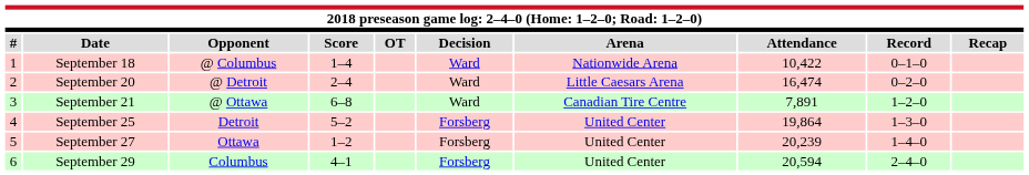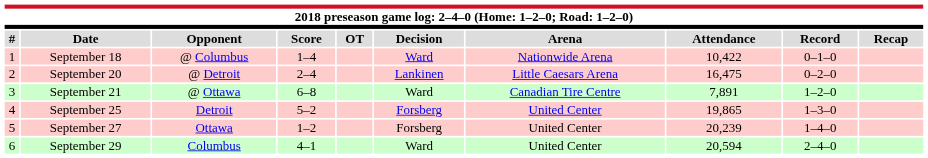 <table class="toccolours collapsible collapsed" style="width:90%; clear:both; margin:1.5em auto; text-align:center;">
 <tr>
 <th colspan=10 style="background:#FFFFFF; border-top:#CE1126 5px solid; border-bottom:#000000 5px solid;">2018 preseason game log: 2–4–0 (Home: 1–2–0; Road: 1–2–0)</th>
 </tr>
 <tr style="background:#ddd;">
 <th>#</th>
 <th>Date</th>
 <th>Opponent</th>
 <th>Score</th>
 <th>OT</th>
 <th>Decision</th>
 <th>Arena</th>
 <th>Attendance</th>
 <th>Record</th>
 <th>Recap</th>
 </tr>
 <tr style="background:#fcc;">
 <td>1</td>
 <td>September 18</td>
 <td>@ <a href='#'>Columbus</a></td>
 <td>1–4</td>
 <td></td>
 <td><a href='#'>Ward</a></td>
 <td><a href='#'>Nationwide Arena</a></td>
 <td>10,422</td>
 <td>0–1–0</td>
 <td></td>
 </tr>
 <tr style="background:#fcc;">
 <td>2</td>
 <td>September 20</td>
 <td>@ <a href='#'>Detroit</a></td>
 <td>2–4</td>
 <td></td>
-<td>Ward</td>
+<td><a href='#'>Lankinen</a></td>
 <td><a href='#'>Little Caesars Arena</a></td>
-<td>16,474</td>
+<td>16,475</td>
 <td>0–2–0</td>
 <td></td>
 </tr>
 <tr style="background:#cfc;">
 <td>3</td>
 <td>September 21</td>
 <td>@ <a href='#'>Ottawa</a></td>
 <td>6–8</td>
 <td></td>
 <td>Ward</td>
 <td><a href='#'>Canadian Tire Centre</a></td>
 <td>7,891</td>
 <td>1–2–0</td>
 <td></td>
 </tr>
 <tr style="background:#fcc;">
 <td>4</td>
 <td>September 25</td>
 <td><a href='#'>Detroit</a></td>
 <td>5–2</td>
 <td></td>
 <td><a href='#'>Forsberg</a></td>
 <td><a href='#'>United Center</a></td>
-<td>19,864</td>
+<td>19,865</td>
 <td>1–3–0</td>
 <td></td>
 </tr>
 <tr style="background:#fcc;">
 <td>5</td>
 <td>September 27</td>
 <td><a href='#'>Ottawa</a></td>
 <td>1–2</td>
 <td></td>
 <td>Forsberg</td>
 <td>United Center</td>
 <td>20,239</td>
 <td>1–4–0</td>
 <td></td>
 </tr>
 <tr style="background:#cfc;">
 <td>6</td>
 <td>September 29</td>
 <td><a href='#'>Columbus</a></td>
 <td>4–1</td>
 <td></td>
-<td><a href='#'>Forsberg</a></td>
+<td>Ward</td>
 <td>United Center</td>
 <td>20,594</td>
 <td>2–4–0</td>
 <td></td>
 </tr>
 </table>
